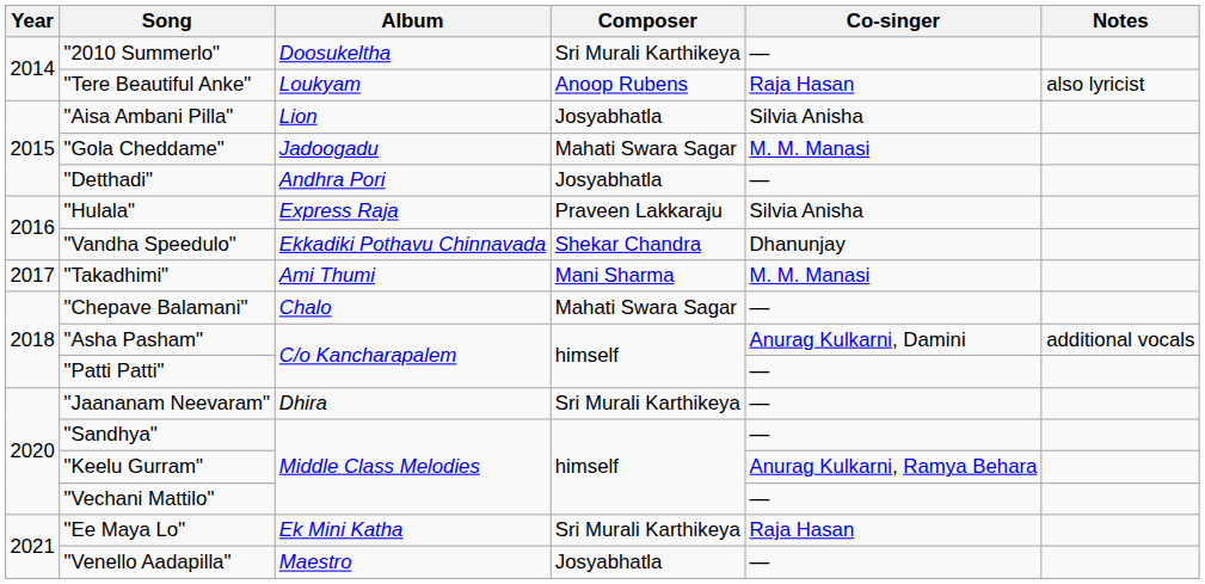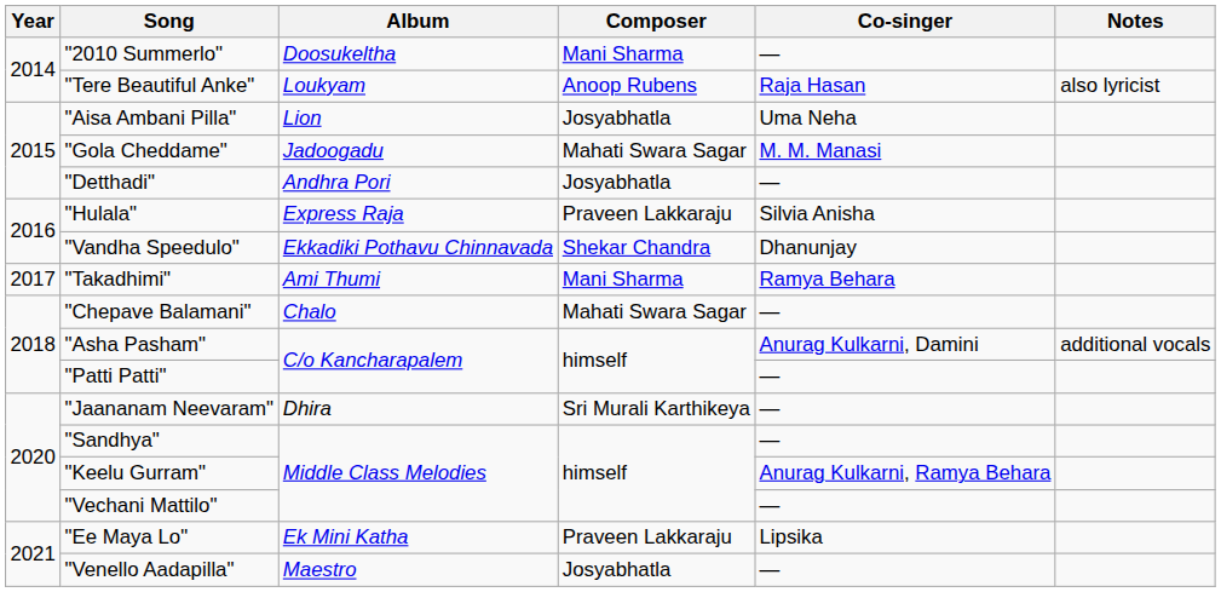 <table class="wikitable">
 <tr>
 <th>Year</th>
 <th>Song</th>
 <th>Album</th>
 <th>Composer</th>
 <th>Co-singer</th>
 <th>Notes</th>
 </tr>
 <tr>
 <td rowspan="2">2014</td>
 <td>"2010 Summerlo"</td>
 <td><em><a href='#'>Doosukeltha</a></em></td>
-<td>Sri Murali Karthikeya</td>
+<td><a href='#'>Mani Sharma</a></td>
 <td>—</td>
 <td></td>
 </tr>
 <tr>
 <td>"Tere Beautiful Anke"</td>
 <td><em><a href='#'>Loukyam</a></em></td>
 <td><a href='#'>Anoop Rubens</a></td>
 <td><a href='#'>Raja Hasan</a></td>
 <td>also lyricist</td>
 </tr>
 <tr>
 <td rowspan="3">2015</td>
 <td>"Aisa Ambani Pilla"</td>
 <td><a href='#'><em>Lion</em></a></td>
 <td>Josyabhatla</td>
-<td>Silvia Anisha</td>
+<td>Uma Neha</td>
 <td></td>
 </tr>
 <tr>
 <td>"Gola Cheddame"</td>
 <td><em><a href='#'>Jadoogadu</a></em></td>
 <td>Mahati Swara Sagar</td>
 <td><a href='#'>M. M. Manasi</a></td>
 <td></td>
 </tr>
 <tr>
 <td>"Detthadi"</td>
 <td><em><a href='#'>Andhra Pori</a></em></td>
 <td>Josyabhatla</td>
 <td>—</td>
 <td></td>
 </tr>
 <tr>
 <td rowspan="2">2016</td>
 <td>"Hulala"</td>
 <td><em><a href='#'>Express Raja</a></em></td>
 <td>Praveen Lakkaraju</td>
 <td>Silvia Anisha</td>
 <td></td>
 </tr>
 <tr>
 <td>"Vandha Speedulo"</td>
 <td><em><a href='#'>Ekkadiki Pothavu Chinnavada</a></em></td>
 <td><a href='#'>Shekar Chandra</a></td>
 <td>Dhanunjay</td>
 <td></td>
 </tr>
 <tr>
 <td>2017</td>
 <td>"Takadhimi"</td>
 <td><em><a href='#'>Ami Thumi</a></em></td>
 <td><a href='#'>Mani Sharma</a></td>
-<td><a href='#'>M. M. Manasi</a></td>
+<td><a href='#'>Ramya Behara</a></td>
 <td></td>
 </tr>
 <tr>
 <td rowspan="3">2018</td>
 <td>"Chepave Balamani"</td>
 <td><em><a href='#'>Chalo</a></em></td>
 <td>Mahati Swara Sagar</td>
 <td>—</td>
 <td></td>
 </tr>
 <tr>
 <td>"Asha Pasham"</td>
 <td rowspan="2"><em><a href='#'>C/o Kancharapalem</a></em></td>
 <td rowspan="2">himself</td>
 <td><a href='#'>Anurag Kulkarni</a>, Damini</td>
 <td>additional vocals</td>
 </tr>
 <tr>
 <td>"Patti Patti"</td>
 <td>—</td>
 <td></td>
 </tr>
 <tr>
 <td rowspan="4">2020</td>
 <td>"Jaananam Neevaram"</td>
 <td><em>Dhira</em></td>
 <td>Sri Murali Karthikeya</td>
 <td>—</td>
 <td></td>
 </tr>
 <tr>
 <td>"Sandhya"</td>
 <td rowspan="3"><em><a href='#'>Middle Class Melodies</a></em></td>
 <td rowspan="3">himself</td>
 <td>—</td>
 <td></td>
 </tr>
 <tr>
 <td>"Keelu Gurram"</td>
 <td><a href='#'>Anurag Kulkarni</a>, <a href='#'>Ramya Behara</a></td>
 <td></td>
 </tr>
 <tr>
 <td>"Vechani Mattilo"</td>
 <td>—</td>
 <td></td>
 </tr>
 <tr>
 <td rowspan="2">2021</td>
 <td>"Ee Maya Lo"</td>
 <td><em><a href='#'>Ek Mini Katha</a></em></td>
-<td>Sri Murali Karthikeya</td>
-<td><a href='#'>Raja Hasan</a></td>
+<td>Praveen Lakkaraju</td>
+<td>Lipsika</td>
 <td></td>
 </tr>
 <tr>
 <td>"Venello Aadapilla"</td>
 <td><em><a href='#'>Maestro</a></em></td>
 <td>Josyabhatla</td>
 <td>—</td>
 <td></td>
 </tr>
 </table>
